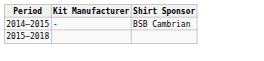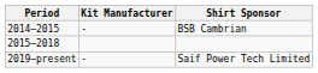 <table class="wikitable">
 <tr>
 <th>Period</th>
 <th>Kit Manufacturer</th>
 <th>Shirt Sponsor</th>
 </tr>
 <tr>
 <td>2014–2015</td>
 <td>-</td>
 <td>BSB Cambrian</td>
 </tr>
 <tr>
 <td>2015–2018</td>
 <td></td>
 <td></td>
 </tr>
+<tr>
+<td>2019–present</td>
+<td>-</td>
+<td>Saif Power Tech Limited</td>
+</tr>
 </table>
